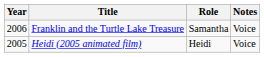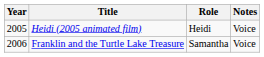 <table class="wikitable sortable">
 <tr>
 <th>Year</th>
 <th>Title</th>
 <th>Role</th>
 <th class="unsortable">Notes</th>
 </tr>
 <tr>
+<td>2005</td>
+<td><em><a href='#'>Heidi (2005 animated film)</a></td>
+<td>Heidi</td>
+<td>Voice</td>
+</tr>
+<tr>
 <td>2006</td>
 <td></em><a href='#'>Franklin and the Turtle Lake Treasure</a><em></td>
 <td>Samantha</td>
 <td>Voice</td>
 </tr>
-<tr>
-<td>2005</td>
-<td><em><a href='#'>Heidi (2005 animated film)</a></td>
-<td>Heidi</td>
-<td>Voice</td>
-</tr>
 </table>
